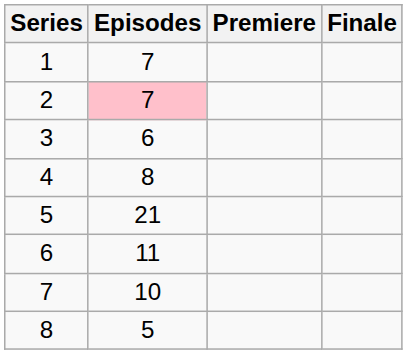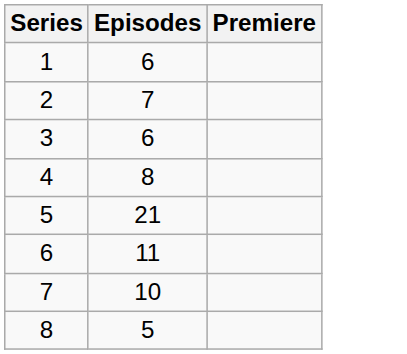 <table class="wikitable">
 <tr>
 <th>Series</th>
 <th>Episodes</th>
 <th>Premiere</th>
-<th>Finale</th>
 </tr>
 <tr>
 <td style="text-align:center;">1</td>
-<td style="text-align:center;">7</td>
-<td style="text-align:center;"></td>
+<td style="text-align:center;">6</td>
 <td style="text-align:center;"></td>
 </tr>
 <tr>
 <td style="text-align:center;">2</td>
-<td style="background: pink; text-align:center;">7</td>
-<td style="text-align:center;"></td>
+<td style="text-align:center;">7</td>
 <td style="text-align:center;"></td>
 </tr>
 <tr>
 <td style="text-align:center;">3</td>
 <td style="text-align:center;">6</td>
 <td style="text-align:center;"></td>
-<td style="text-align:center;"></td>
 </tr>
 <tr>
 <td style="text-align:center;">4</td>
 <td style="text-align:center;">8</td>
-<td style="text-align:center;"></td>
 <td style="text-align:center;"></td>
 </tr>
 <tr>
 <td style="text-align:center;">5</td>
 <td style="text-align:center;">21</td>
 <td style="text-align:center;"></td>
-<td style="text-align:center;"></td>
 </tr>
 <tr>
 <td style="text-align:center;">6</td>
 <td style="text-align:center;">11</td>
-<td style="text-align:center;"></td>
 <td style="text-align:center;"></td>
 </tr>
 <tr>
 <td style="text-align:center;">7</td>
 <td style="text-align:center;">10</td>
 <td style="text-align:center;"></td>
-<td style="text-align:center;"></td>
 </tr>
 <tr>
 <td style="text-align:center;">8</td>
 <td style="text-align:center;">5</td>
 <td style="text-align:center;"></td>
-<td style="text-align:center;"></td>
 </tr>
 </table>
